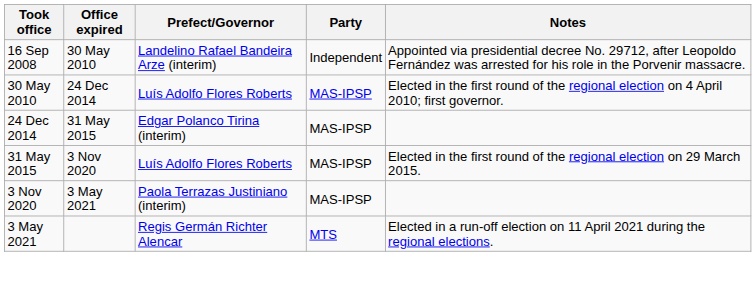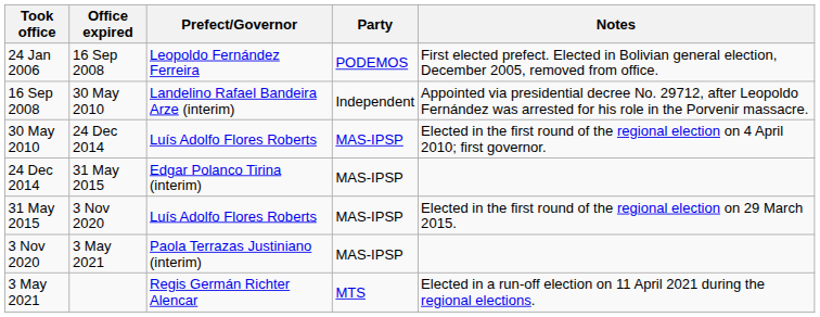 <table class="wikitable" style="font-size: 95%">
 <tr>
 <th><strong>Took office</strong></th>
 <th><strong>Office expired</strong></th>
 <th><strong>Prefect</strong>/<strong>Governor</strong></th>
 <th><strong>Party</strong></th>
 <th><strong>Notes</strong></th>
+</tr>
+<tr>
+<td>24 Jan 2006</td>
+<td>16 Sep 2008</td>
+<td><a href='#'>Leopoldo Fernández Ferreira</a></td>
+<td><a href='#'>PODEMOS</a></td>
+<td>First elected prefect. Elected in Bolivian general election, December 2005, removed from office.</td>
 </tr>
 <tr>
 <td>16 Sep 2008</td>
 <td>30 May 2010</td>
 <td><a href='#'>Landelino Rafael Bandeira Arze</a> (interim)</td>
 <td>Independent</td>
 <td>Appointed via presidential decree No. 29712, after Leopoldo Fernández was arrested for his role in the Porvenir massacre.</td>
 </tr>
 <tr>
 <td>30 May 2010</td>
 <td>24 Dec 2014</td>
 <td><a href='#'>Luís Adolfo Flores Roberts</a></td>
 <td><a href='#'>MAS-IPSP</a></td>
 <td>Elected in the first round of the <a href='#'>regional election</a> on 4 April 2010; first governor.</td>
 </tr>
 <tr>
 <td>24 Dec 2014</td>
 <td>31 May 2015</td>
 <td><a href='#'>Edgar Polanco Tirina</a> (interim)</td>
 <td>MAS-IPSP</td>
 <td></td>
 </tr>
 <tr>
 <td>31 May 2015</td>
 <td>3 Nov 2020</td>
 <td><a href='#'>Luís Adolfo Flores Roberts</a></td>
 <td>MAS-IPSP</td>
 <td>Elected in the first round of the <a href='#'>regional election</a> on 29 March 2015.</td>
 </tr>
 <tr>
 <td>3 Nov 2020</td>
 <td>3 May 2021</td>
 <td><a href='#'>Paola Terrazas Justiniano</a>  (interim)</td>
 <td>MAS-IPSP</td>
 <td></td>
 </tr>
 <tr>
 <td>3 May 2021</td>
 <td></td>
 <td><a href='#'>Regis Germán Richter Alencar</a></td>
 <td><a href='#'>MTS</a></td>
 <td>Elected in a run-off election on 11 April 2021 during the <a href='#'>regional elections</a>.</td>
 </tr>
 </table>
